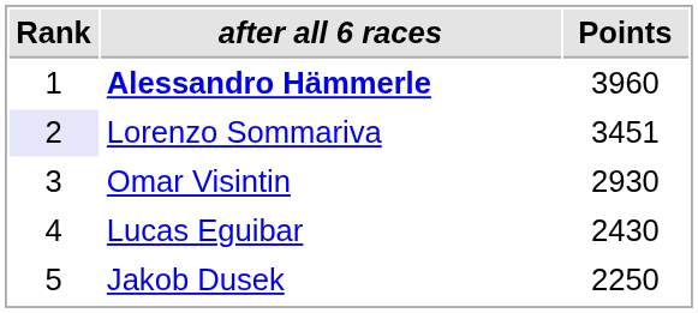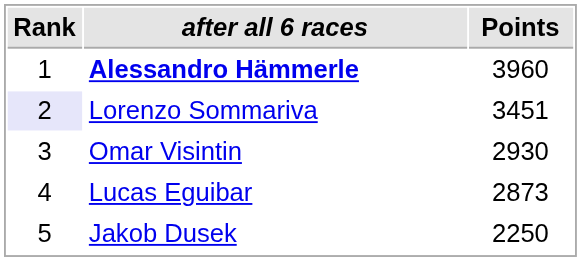 <table cellspacing="1" cellpadding="3" style="border:1px solid #aaa; font-size:86%;">
 <tr style="background:#e4e4e4;">
 <th style="border-bottom:1px solid #aaa; width:10px;">Rank</th>
 <th style="border-bottom:1px solid #aaa; width:200px;"><em>after all 6 races</em></th>
 <th style="border-bottom:1px solid #aaa; width:50px;">Points</th>
 </tr>
 <tr>
 <td align=center>1</td>
 <td><strong> <a href='#'>Alessandro Hämmerle</a></strong></td>
 <td align=center>3960</td>
 </tr>
 <tr>
 <td align=center style="background: lavender;">2</td>
 <td> <a href='#'>Lorenzo Sommariva</a></td>
 <td align=center>3451</td>
 </tr>
 <tr>
 <td align=center>3</td>
 <td> <a href='#'>Omar Visintin</a></td>
 <td align=center>2930</td>
 </tr>
 <tr>
 <td align=center>4</td>
 <td> <a href='#'>Lucas Eguibar</a></td>
-<td align=center>2430</td>
+<td align=center>2873</td>
 </tr>
 <tr>
 <td align=center>5</td>
 <td> <a href='#'>Jakob Dusek</a></td>
 <td align=center>2250</td>
 </tr>
 </table>
